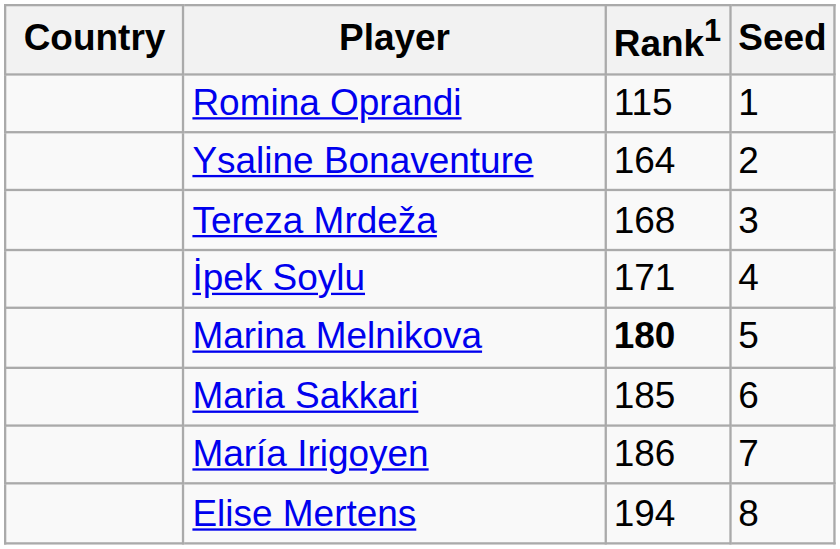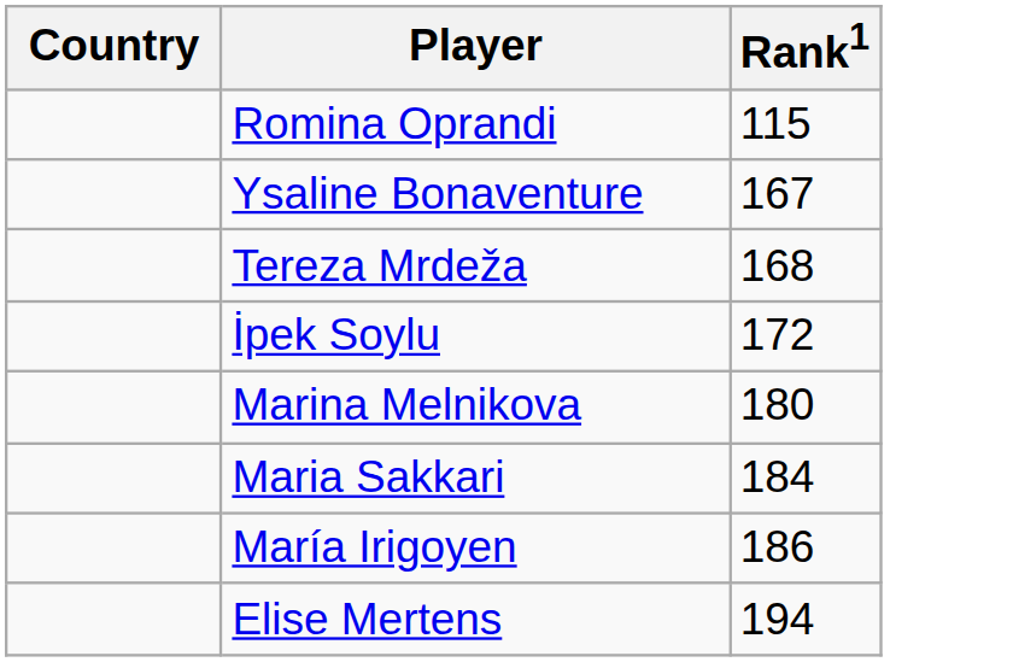 <table class="sortable wikitable">
 <tr>
 <th width="70">Country</th>
 <th width="175">Player</th>
 <th>Rank<sup>1</sup></th>
-<th>Seed</th>
 </tr>
 <tr>
 <td></td>
 <td><a href='#'>Romina Oprandi</a></td>
 <td>115</td>
-<td>1</td>
 </tr>
 <tr>
 <td></td>
 <td><a href='#'>Ysaline Bonaventure</a></td>
-<td>164</td>
-<td>2</td>
+<td>167</td>
 </tr>
 <tr>
 <td></td>
 <td><a href='#'>Tereza Mrdeža</a></td>
 <td>168</td>
-<td>3</td>
 </tr>
 <tr>
 <td></td>
 <td><a href='#'>İpek Soylu</a></td>
-<td>171</td>
-<td>4</td>
+<td>172</td>
 </tr>
 <tr>
 <td></td>
 <td><a href='#'>Marina Melnikova</a></td>
-<td><strong>180</strong></td>
-<td>5</td>
+<td>180</td>
 </tr>
 <tr>
 <td></td>
 <td><a href='#'>Maria Sakkari</a></td>
-<td>185</td>
-<td>6</td>
+<td>184</td>
 </tr>
 <tr>
 <td></td>
 <td><a href='#'>María Irigoyen</a></td>
 <td>186</td>
-<td>7</td>
 </tr>
 <tr>
 <td></td>
 <td><a href='#'>Elise Mertens</a></td>
 <td>194</td>
-<td>8</td>
 </tr>
 </table>
